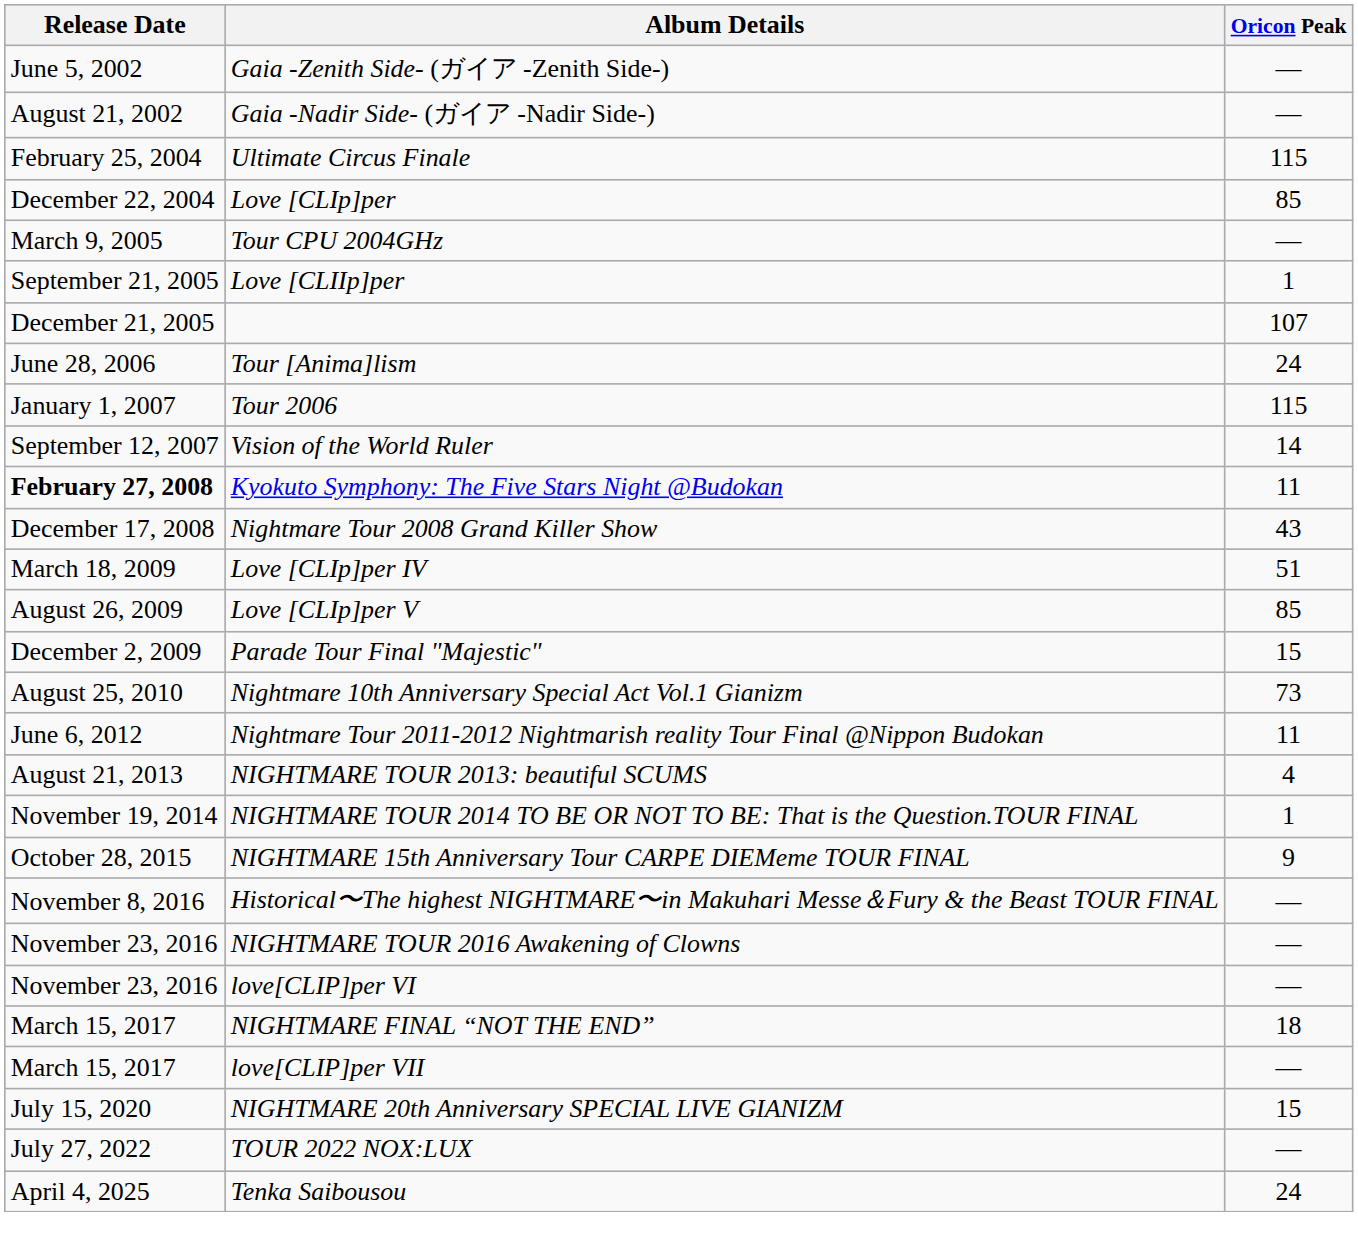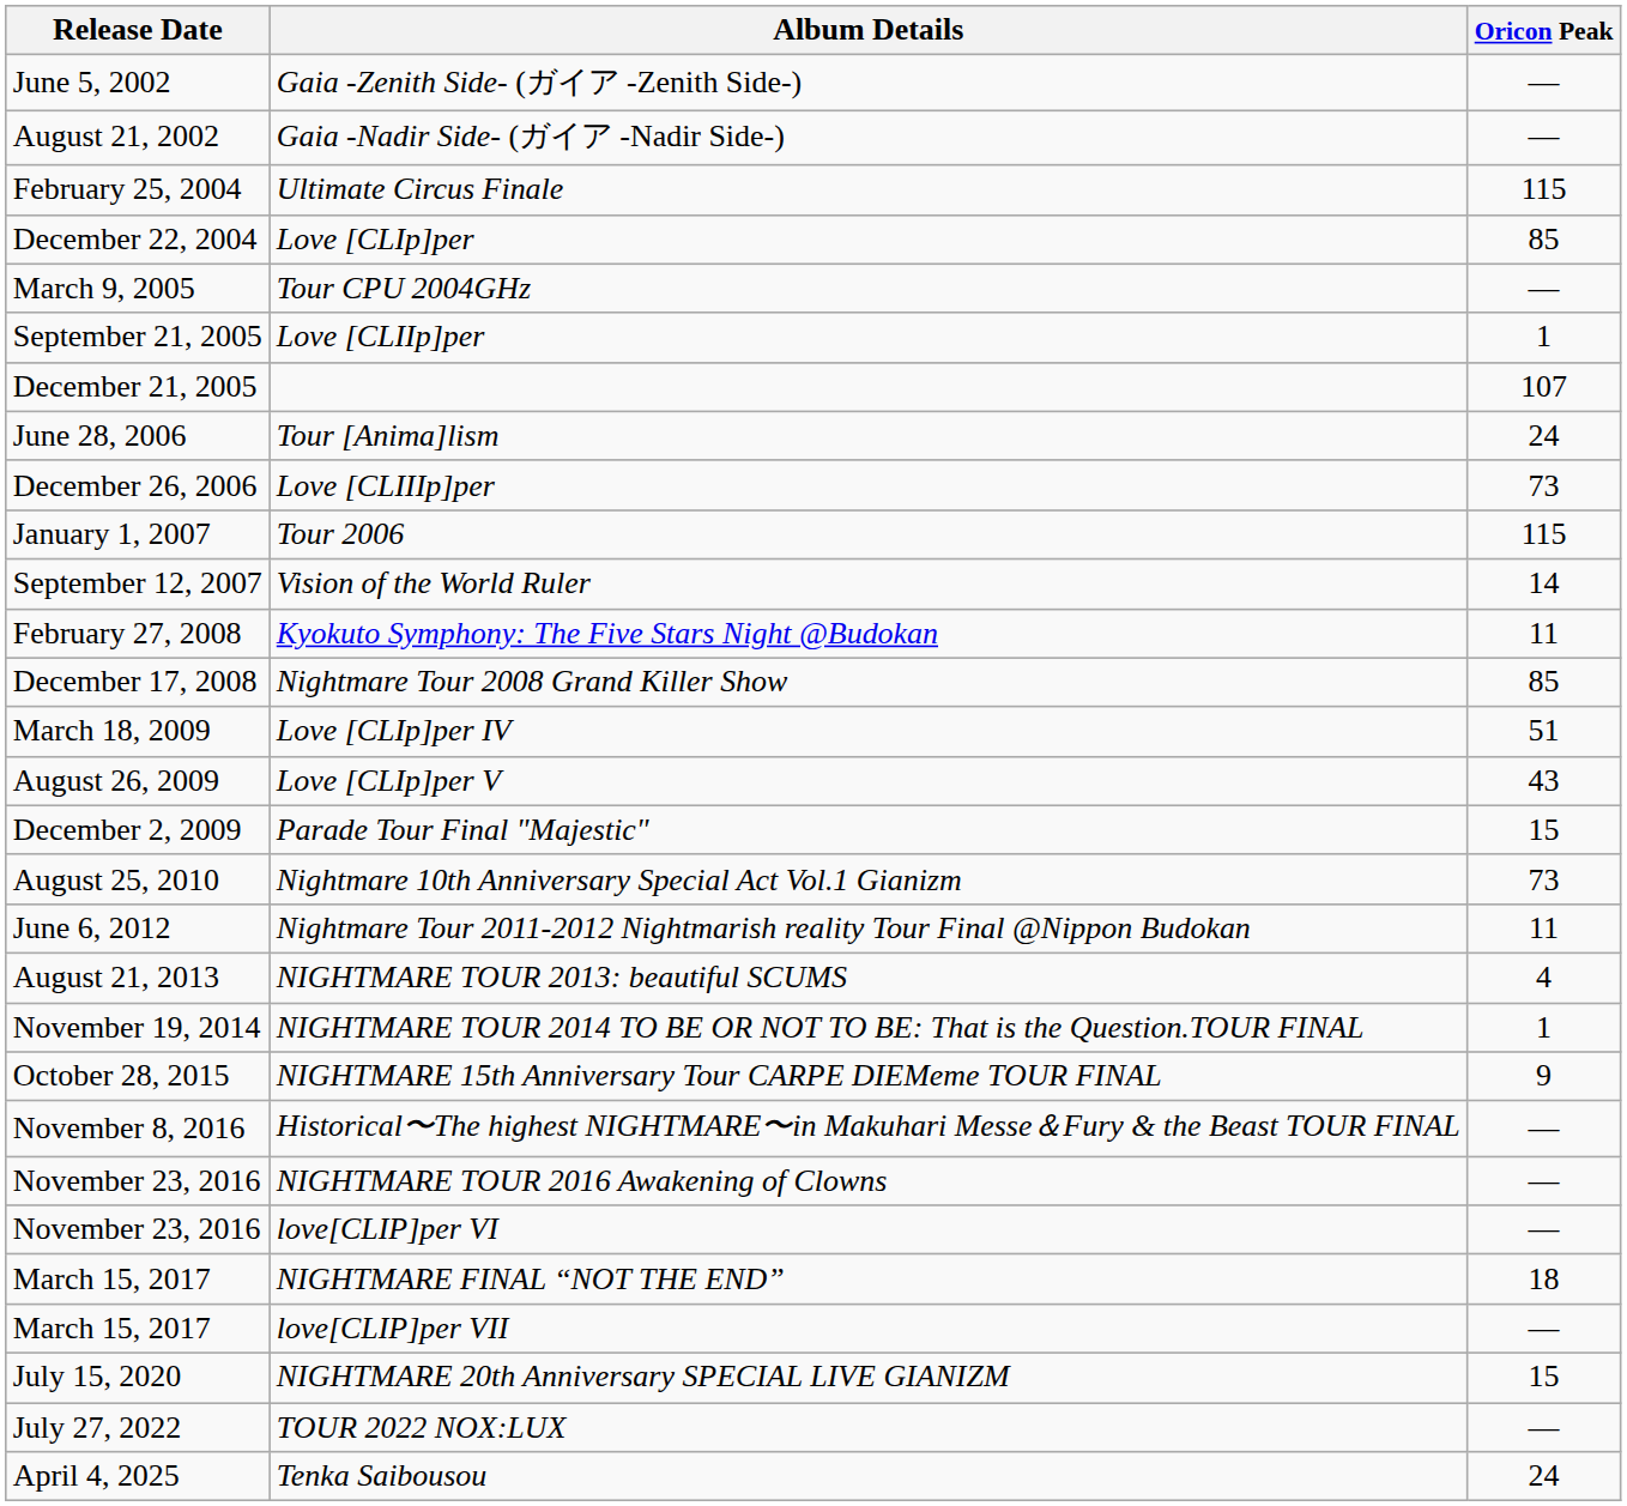 <table class="wikitable">
 <tr>
 <th>Release Date</th>
 <th>Album Details</th>
 <th><small><a href='#'>Oricon</a> Peak</small></th>
 </tr>
 <tr>
 <td>June 5, 2002</td>
 <td><em>Gaia -Zenith Side-</em> (ガイア -Zenith Side-)</td>
 <td align="center">—</td>
 </tr>
 <tr>
 <td>August 21, 2002</td>
 <td><em>Gaia -Nadir Side-</em> (ガイア -Nadir Side-)</td>
 <td align="center">—</td>
 </tr>
 <tr>
 <td>February 25, 2004</td>
 <td><em>Ultimate Circus Finale</em></td>
 <td align="center">115</td>
 </tr>
 <tr>
 <td>December 22, 2004</td>
 <td><em>Love [CLIp]per</em></td>
 <td align="center">85</td>
 </tr>
 <tr>
 <td>March 9, 2005</td>
 <td><em>Tour CPU 2004GHz</em></td>
 <td align="center">—</td>
 </tr>
 <tr>
 <td>September 21, 2005</td>
 <td><em>Love [CLIIp]per</em></td>
 <td align="center">1</td>
 </tr>
 <tr>
 <td>December 21, 2005</td>
 <td></td>
 <td align="center">107</td>
 </tr>
 <tr>
 <td>June 28, 2006</td>
 <td><em>Tour [Anima]lism</em></td>
 <td align="center">24</td>
 </tr>
 <tr>
+<td>December 26, 2006</td>
+<td><em>Love [CLIIIp]per</em></td>
+<td align="center">73</td>
+</tr>
+<tr>
 <td>January 1, 2007</td>
 <td><em>Tour 2006</em> </td>
 <td align="center">115</td>
 </tr>
 <tr>
 <td>September 12, 2007</td>
 <td><em>Vision of the World Ruler</em></td>
 <td align="center">14</td>
 </tr>
 <tr>
-<td><strong>February 27, 2008</strong></td>
+<td>February 27, 2008</td>
 <td><em><a href='#'>Kyokuto Symphony: The Five Stars Night @Budokan</a></em></td>
 <td align="center">11</td>
 </tr>
 <tr>
 <td>December 17, 2008</td>
 <td><em>Nightmare Tour 2008 Grand Killer Show</em></td>
-<td align="center">43</td>
+<td align="center">85</td>
 </tr>
 <tr>
 <td>March 18, 2009</td>
 <td><em>Love [CLIp]per IV</em></td>
 <td align="center">51</td>
 </tr>
 <tr>
 <td>August 26, 2009</td>
 <td><em>Love [CLIp]per V</em></td>
-<td align="center">85</td>
+<td align="center">43</td>
 </tr>
 <tr>
 <td>December 2, 2009</td>
 <td><em>Parade Tour Final "Majestic"</em></td>
 <td align="center">15</td>
 </tr>
 <tr>
 <td>August 25, 2010</td>
 <td><em>Nightmare 10th Anniversary Special Act Vol.1 Gianizm</em> </td>
 <td align="center">73</td>
 </tr>
 <tr>
 <td>June 6, 2012</td>
 <td><em>Nightmare Tour 2011-2012 Nightmarish reality Tour Final @Nippon Budokan</em></td>
 <td align="center">11</td>
 </tr>
 <tr>
 <td>August 21, 2013</td>
 <td><em>NIGHTMARE TOUR 2013: beautiful SCUMS</em></td>
 <td align="center">4</td>
 </tr>
 <tr>
 <td>November 19, 2014</td>
 <td><em>NIGHTMARE TOUR 2014 TO BE OR NOT TO BE: That is the Question.TOUR FINAL</em></td>
 <td align="center">1</td>
 </tr>
 <tr>
 <td>October 28, 2015</td>
 <td><em>NIGHTMARE 15th Anniversary Tour CARPE DIEMeme TOUR FINAL</em></td>
 <td align="center">9</td>
 </tr>
 <tr>
 <td>November 8, 2016</td>
 <td><em>Historical〜The highest NIGHTMARE〜in Makuhari Messe＆Fury & the Beast TOUR FINAL</em></td>
 <td align="center">—</td>
 </tr>
 <tr>
 <td>November 23, 2016</td>
 <td><em>NIGHTMARE TOUR 2016 Awakening of Clowns</em></td>
 <td align="center">—</td>
 </tr>
 <tr>
 <td>November 23, 2016</td>
 <td><em>love[CLIP]per VI</em></td>
 <td align="center">—</td>
 </tr>
 <tr>
 <td>March 15, 2017</td>
 <td><em>NIGHTMARE FINAL “NOT THE END”</em></td>
 <td align="center">18</td>
 </tr>
 <tr>
 <td>March 15, 2017</td>
 <td><em>love[CLIP]per VII</em></td>
 <td align="center">—</td>
 </tr>
 <tr>
 <td>July 15, 2020</td>
 <td><em>NIGHTMARE 20th Anniversary SPECIAL LIVE GIANIZM</em>  </td>
 <td align="center">15</td>
 </tr>
 <tr>
 <td>July 27, 2022</td>
 <td><em>TOUR 2022 NOX:LUX</em></td>
 <td align="center">—</td>
 </tr>
 <tr>
 <td>April 4, 2025</td>
 <td><em>Tenka Saibousou</em> </td>
 <td align="center">24</td>
 </tr>
 </table>
